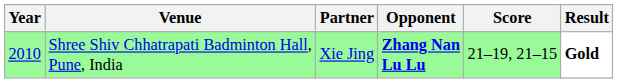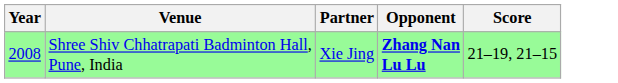 <table class="sortable wikitable" style="font-size: 90%;">
 <tr>
 <th>Year</th>
 <th>Venue</th>
 <th>Partner</th>
 <th>Opponent</th>
 <th>Score</th>
-<th>Result</th>
 </tr>
 <tr style="background:#98FB98">
-<td align="center"><a href='#'>2010</a></td>
+<td align="center"><a href='#'>2008</a></td>
 <td align="left"><a href='#'>Shree Shiv Chhatrapati Badminton Hall</a>,<br><a href='#'>Pune</a>, India</td>
 <td align="left"> <a href='#'>Xie Jing</a></td>
 <td align="left"><strong> <a href='#'>Zhang Nan</a> <br>  <a href='#'>Lu Lu</a></strong></td>
 <td align="left">21–19, 21–15</td>
-<td style="text-align:left; background:white"> <strong>Gold</strong></td>
 </tr>
 </table>
